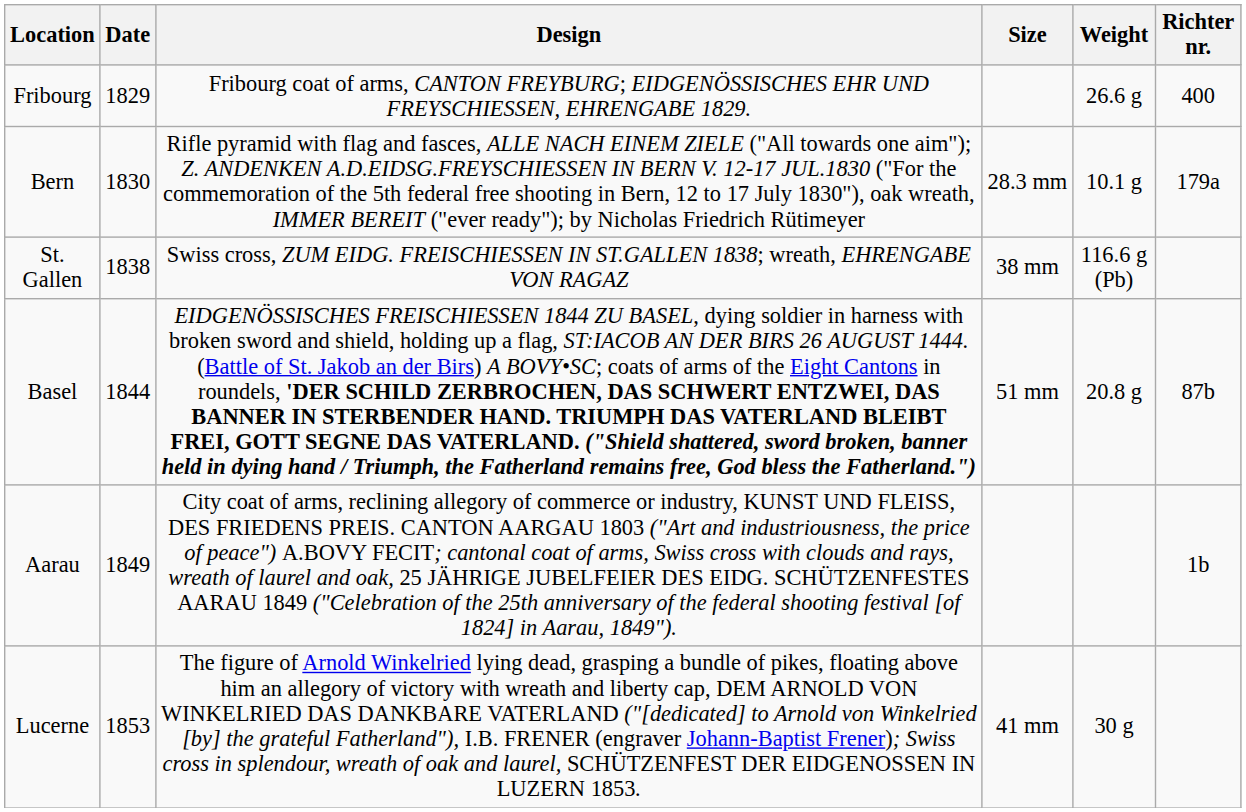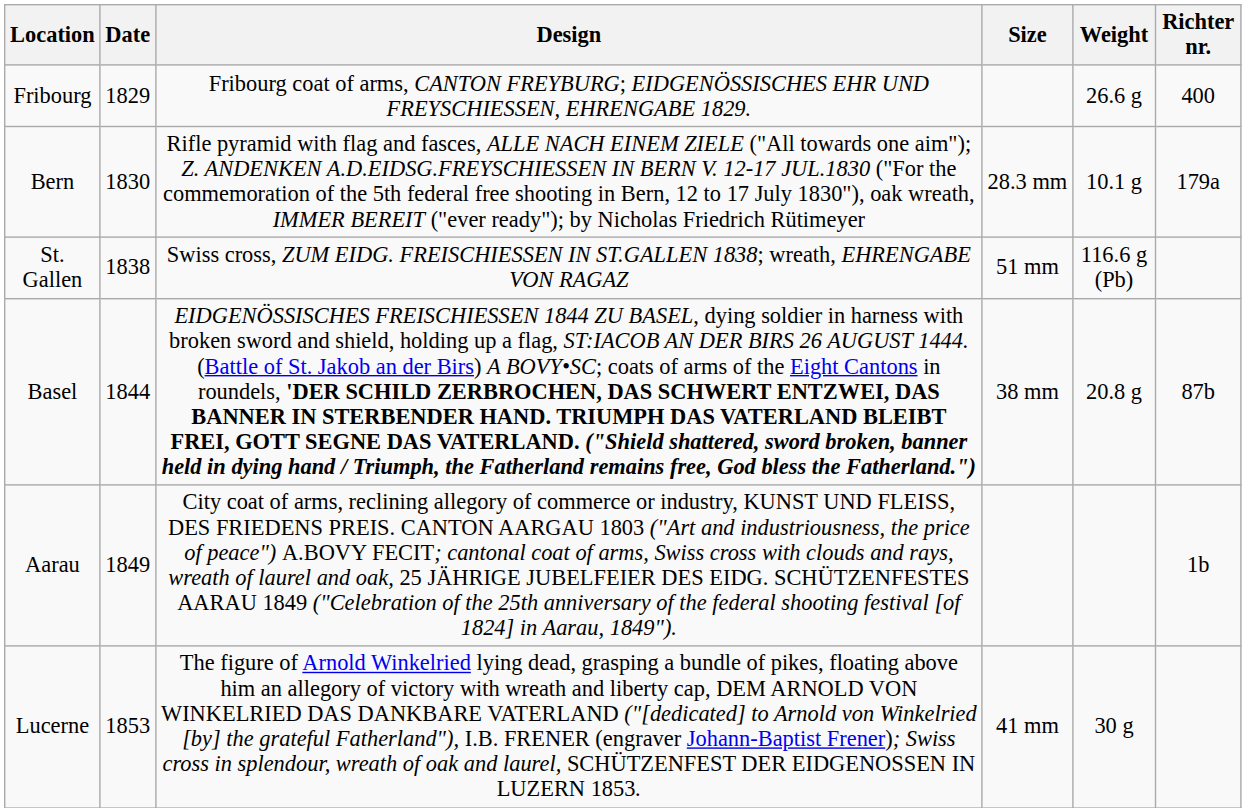 <table class="wikitable sortable" width="100%" style="text-align:center;">
 <tr>
 <th scope="col">Location</th>
 <th scope="col">Date</th>
 <th scope="col">Design</th>
 <th scope="col">Size</th>
 <th scope="col">Weight</th>
 <th scope="col">Richter nr.</th>
 </tr>
 <tr>
 <td>Fribourg</td>
 <td>1829</td>
 <td>Fribourg coat of arms, <em>CANTON FREYBURG</em>; <em>EIDGENÖSSISCHES EHR UND FREYSCHIESSEN, EHRENGABE 1829.</em></td>
 <td></td>
 <td>26.6 g</td>
 <td>400</td>
 </tr>
 <tr>
 <td>Bern</td>
 <td>1830</td>
 <td>Rifle pyramid with flag and fasces, <em>ALLE NACH EINEM ZIELE</em> ("All towards one aim"); <em>Z. ANDENKEN A.D.EIDSG.FREYSCHIESSEN IN BERN V. 12-17 JUL.1830</em> ("For the commemoration of the 5th federal free shooting in Bern, 12 to 17 July 1830"), oak wreath,  <em>IMMER BEREIT</em> ("ever ready"); by  Nicholas Friedrich Rütimeyer</td>
 <td>28.3 mm</td>
 <td>10.1 g</td>
 <td>179a</td>
 </tr>
 <tr>
 <td>St. Gallen</td>
 <td>1838</td>
 <td>Swiss cross, <em>ZUM EIDG. FREISCHIESSEN IN ST.GALLEN 1838</em>; wreath, <em>EHRENGABE VON RAGAZ</em></td>
-<td>38 mm</td>
+<td>51 mm</td>
 <td>116.6 g (Pb)</td>
 <td></td>
 </tr>
 <tr>
 <td>Basel</td>
 <td>1844</td>
 <td><em>EIDGENÖSSISCHES FREISCHIESSEN 1844 ZU BASEL</em>, dying soldier in harness with broken sword and shield, holding up a flag, <em>ST:IACOB AN DER BIRS 26 AUGUST 1444.</em> (<a href='#'>Battle of St. Jakob an der Birs</a>) <em>A BOVY•SC</em>; coats of arms of the <a href='#'>Eight Cantons</a> in roundels, <strong>'DER SCHILD ZERBROCHEN, DAS SCHWERT ENTZWEI, DAS BANNER IN STERBENDER HAND. TRIUMPH DAS VATERLAND BLEIBT FREI, GOTT SEGNE DAS VATERLAND.<em> ("Shield shattered, sword broken, banner held in dying hand / Triumph, the Fatherland remains free, God bless the Fatherland.")</td>
-<td>51 mm</td>
+<td>38 mm</td>
 <td>20.8 g</td>
 <td>87b</td>
 </tr>
 <tr>
 <td>Aarau</td>
 <td>1849</td>
 <td>City coat of arms, reclining allegory of commerce or industry, </em>KUNST UND FLEISS, DES FRIEDENS PREIS. CANTON AARGAU 1803<em> ("Art and industriousness, the price of peace") </em>A.BOVY FECIT<em>; cantonal coat of arms, Swiss cross with clouds and rays, wreath of laurel and oak,  </em>25 JÄHRIGE JUBELFEIER DES EIDG. SCHÜTZENFESTES AARAU 1849<em> ("Celebration of the 25th anniversary of the federal shooting festival [of 1824] in Aarau, 1849").</td>
 <td></td>
 <td></td>
 <td>1b</td>
 </tr>
 <tr>
 <td>Lucerne</td>
 <td>1853</td>
 <td>The figure of <a href='#'>Arnold Winkelried</a> lying dead, grasping a bundle of pikes, floating above him an allegory of victory with wreath and liberty cap, </em>DEM ARNOLD VON WINKELRIED DAS DANKBARE VATERLAND<em> ("[dedicated] to Arnold von Winkelried [by] the grateful Fatherland"), </em>I.B. FRENER (engraver <a href='#'>Johann-Baptist Frener</a>)<em>; Swiss cross in splendour, wreath of oak and laurel, </em>SCHÜTZENFEST DER EIDGENOSSEN IN LUZERN 1853<em>.</td>
 <td>41 mm</td>
 <td>30 g</td>
 <td></td>
 </tr>
 <tr>
 </tr>
 </table>
